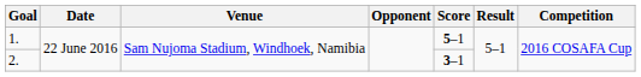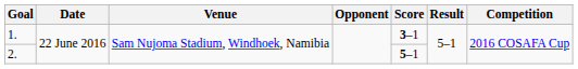 <table class="wikitable plainrowheaders sortable">
 <tr>
 <th>Goal</th>
 <th>Date</th>
 <th>Venue</th>
 <th>Opponent</th>
 <th>Score</th>
 <th>Result</th>
 <th>Competition</th>
 </tr>
 <tr>
 <td>1.</td>
 <td rowspan="2">22 June 2016</td>
 <td rowspan="2"><a href='#'>Sam Nujoma Stadium</a>, <a href='#'>Windhoek</a>, Namibia</td>
 <td rowspan="2"></td>
-<td align=center><strong>5</strong>–1</td>
+<td align=center><strong>3</strong>–1</td>
 <td rowspan="2" style="text-align:center">5–1</td>
 <td rowspan="2"><a href='#'>2016 COSAFA Cup</a></td>
 </tr>
 <tr>
 <td>2.</td>
-<td align=center><strong>3</strong>–1</td>
+<td align=center><strong>5</strong>–1</td>
 </tr>
 </table>
